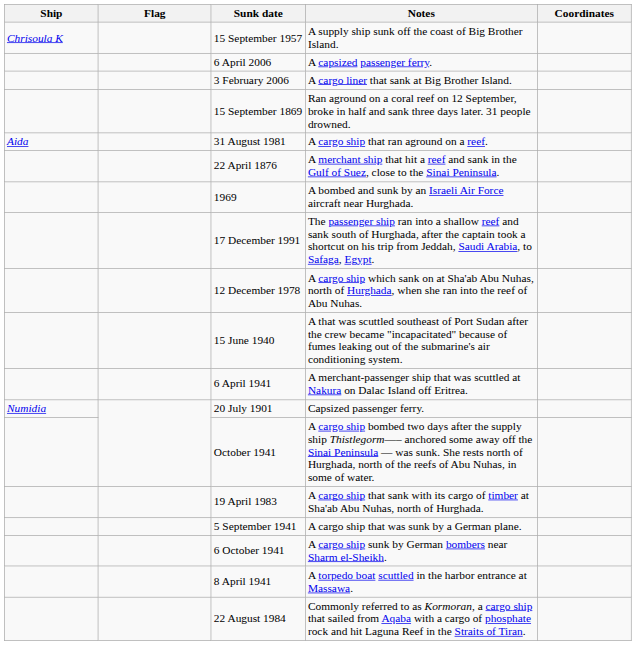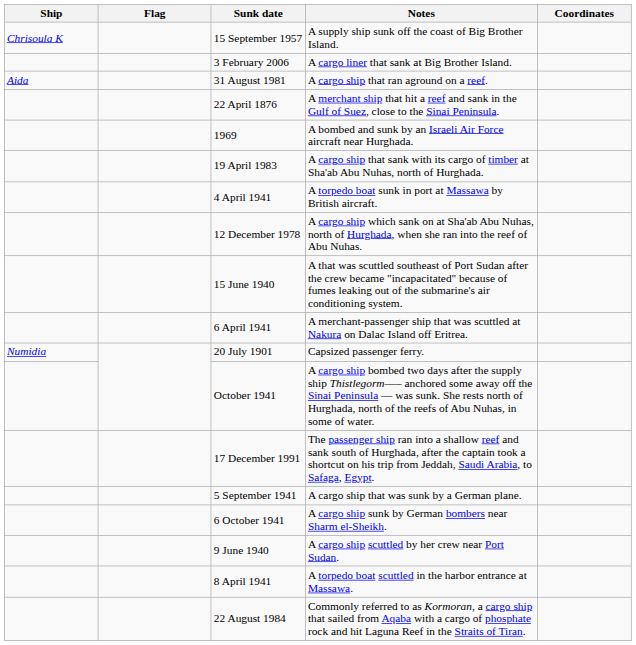 <table class="wikitable sortable" style="width:100%" |>
 <tr>
 <th style="width:15%">Ship</th>
 <th style="width:18%">Flag</th>
 <th style="width:15%">Sunk date</th>
 <th style="width:37%">Notes</th>
 <th style="width:15%">Coordinates</th>
 </tr>
 <tr>
 <td><a href='#'><em>Chrisoula K</em></a></td>
 <td></td>
 <td>15 September 1957</td>
 <td>A supply ship sunk off the coast of Big Brother Island.</td>
 <td></td>
 </tr>
 <tr>
 <td></td>
 <td></td>
-<td>6 April 2006</td>
-<td>A <a href='#'>capsized</a> <a href='#'>passenger ferry</a>.</td>
-<td></td>
-</tr>
-<tr>
-<td></td>
-<td></td>
 <td>3 February 2006</td>
 <td>A <a href='#'>cargo liner</a> that sank at Big Brother Island.</td>
-<td></td>
-</tr>
-<tr>
-<td></td>
-<td></td>
-<td>15 September 1869</td>
-<td>Ran aground on a coral reef on 12 September, broke in half and sank three days later. 31 people drowned.</td>
 <td></td>
 </tr>
 <tr>
 <td><a href='#'><em>Aida</em></a></td>
 <td></td>
 <td>31 August 1981</td>
 <td>A <a href='#'>cargo ship</a> that ran aground on a <a href='#'>reef</a>.</td>
 <td></td>
 </tr>
 <tr>
 <td></td>
 <td></td>
 <td>22 April 1876</td>
 <td>A <a href='#'>merchant ship</a> that hit a <a href='#'>reef</a> and sank in the <a href='#'>Gulf of Suez</a>, close to the <a href='#'>Sinai Peninsula</a>.</td>
 <td></td>
 </tr>
 <tr>
 <td></td>
 <td></td>
 <td>1969</td>
 <td>A  bombed and sunk by an <a href='#'>Israeli Air Force</a> aircraft near Hurghada.</td>
 <td></td>
 </tr>
 <tr>
 <td></td>
 <td></td>
-<td>17 December 1991</td>
-<td>The <a href='#'>passenger ship</a> ran into a shallow <a href='#'>reef</a> and sank  south of Hurghada, after the captain took a shortcut on his trip from Jeddah, <a href='#'>Saudi Arabia</a>, to <a href='#'>Safaga</a>, <a href='#'>Egypt</a>.</td>
+<td>19 April 1983</td>
+<td>A <a href='#'>cargo ship</a> that sank with its cargo of <a href='#'>timber</a> at Sha'ab Abu Nuhas, north of Hurghada.</td>
+<td></td>
+</tr>
+<tr>
+<td></td>
+<td></td>
+<td>4 April 1941</td>
+<td>A <a href='#'>torpedo boat</a> sunk in port at <a href='#'>Massawa</a> by British aircraft.</td>
 <td></td>
 </tr>
 <tr>
 <td></td>
 <td></td>
 <td>12 December 1978</td>
 <td>A <a href='#'>cargo ship</a> which sank on at Sha'ab Abu Nuhas, north of <a href='#'>Hurghada</a>, when she ran into the reef of Abu Nuhas.</td>
 <td></td>
 </tr>
 <tr>
 <td></td>
 <td></td>
 <td>15 June 1940</td>
 <td>A  that was scuttled southeast of Port Sudan after the crew became "incapacitated" because of fumes leaking out of the submarine's air conditioning system.</td>
 <td></td>
 </tr>
 <tr>
 <td></td>
 <td></td>
 <td>6 April 1941</td>
 <td>A merchant-passenger ship that was scuttled at <a href='#'>Nakura</a> on Dalac Island off Eritrea.</td>
 <td></td>
 </tr>
 <tr>
 <td><a href='#'><em>Numidia</em></a></td>
 <td rowspan="2"></td>
 <td>20 July 1901</td>
 <td>Capsized passenger ferry.</td>
 <td></td>
 </tr>
 <tr>
 <td></td>
 <td>October 1941</td>
 <td>A <a href='#'>cargo ship</a> bombed two days after the supply ship <em>Thistlegorm</em>—– anchored some  away off the <a href='#'>Sinai Peninsula</a> — was sunk. She rests north of Hurghada, north of the reefs of Abu Nuhas, in some  of water.</td>
 <td></td>
 </tr>
 <tr>
 <td></td>
 <td></td>
-<td>19 April 1983</td>
-<td>A <a href='#'>cargo ship</a> that sank with its cargo of <a href='#'>timber</a> at Sha'ab Abu Nuhas, north of Hurghada.</td>
+<td>17 December 1991</td>
+<td>The <a href='#'>passenger ship</a> ran into a shallow <a href='#'>reef</a> and sank  south of Hurghada, after the captain took a shortcut on his trip from Jeddah, <a href='#'>Saudi Arabia</a>, to <a href='#'>Safaga</a>, <a href='#'>Egypt</a>.</td>
 <td></td>
 </tr>
 <tr>
 <td></td>
 <td></td>
 <td>5 September 1941</td>
 <td>A cargo ship that was sunk by a German plane.</td>
 <td></td>
 </tr>
 <tr>
 <td></td>
 <td></td>
 <td>6 October 1941</td>
 <td>A <a href='#'>cargo ship</a> sunk by German <a href='#'>bombers</a> near <a href='#'>Sharm el-Sheikh</a>.</td>
 <td></td>
 </tr>
 <tr>
 <td></td>
 <td></td>
+<td>9 June 1940</td>
+<td>A <a href='#'>cargo ship</a> <a href='#'>scuttled</a> by her crew near <a href='#'>Port Sudan</a>.</td>
+<td></td>
+</tr>
+<tr>
+<td></td>
+<td></td>
 <td>8 April 1941</td>
 <td>A <a href='#'>torpedo boat</a> <a href='#'>scuttled</a> in the harbor entrance at <a href='#'>Massawa</a>.</td>
 <td></td>
 </tr>
 <tr>
 <td></td>
 <td></td>
 <td>22 August 1984</td>
 <td>Commonly referred to as <em>Kormoran</em>, a <a href='#'>cargo ship</a> that sailed from <a href='#'>Aqaba</a> with a cargo of <a href='#'>phosphate</a> rock and hit Laguna Reef in the <a href='#'>Straits of Tiran</a>.</td>
 <td></td>
 </tr>
 </table>
